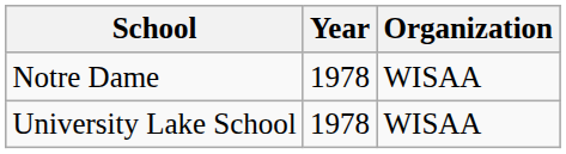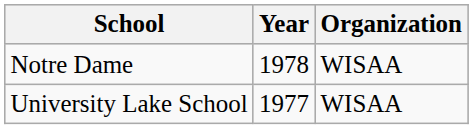 <table class="wikitable">
 <tr>
 <th>School</th>
 <th>Year</th>
 <th>Organization</th>
 </tr>
 <tr>
 <td>Notre Dame</td>
 <td>1978</td>
 <td>WISAA</td>
 </tr>
 <tr>
 <td>University Lake School</td>
-<td>1978</td>
+<td>1977</td>
 <td>WISAA</td>
 </tr>
 </table>
